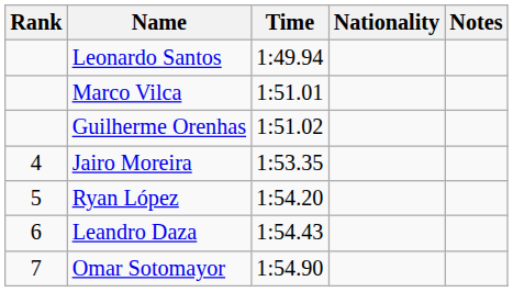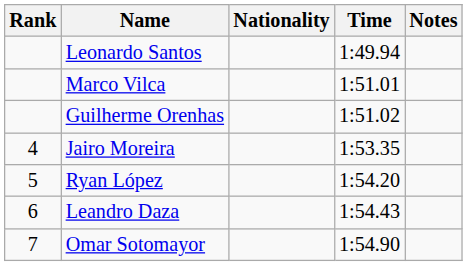 <table class="wikitable sortable" style="text-align:center">
 <tr>
 <th>Rank</th>
 <th>Name</th>
+<th>Nationality</th>
 <th>Time</th>
-<th>Nationality</th>
 <th>Notes</th>
 </tr>
 <tr>
 <td></td>
 <td align=left><a href='#'>Leonardo Santos</a></td>
+<td align=left></td>
 <td>1:49.94</td>
-<td align=left></td>
 <td></td>
 </tr>
 <tr>
 <td></td>
 <td align=left><a href='#'>Marco Vilca</a></td>
+<td align=left></td>
 <td>1:51.01</td>
-<td align=left></td>
 <td></td>
 </tr>
 <tr>
 <td></td>
 <td align=left><a href='#'>Guilherme Orenhas</a></td>
+<td align=left></td>
 <td>1:51.02</td>
-<td align=left></td>
 <td></td>
 </tr>
 <tr>
 <td>4</td>
 <td align=left><a href='#'>Jairo Moreira</a></td>
+<td align=left></td>
 <td>1:53.35</td>
-<td align=left></td>
 <td></td>
 </tr>
 <tr>
 <td>5</td>
 <td align=left><a href='#'>Ryan López</a></td>
+<td align=left></td>
 <td>1:54.20</td>
-<td align=left></td>
 <td></td>
 </tr>
 <tr>
 <td>6</td>
 <td align=left><a href='#'>Leandro Daza</a></td>
+<td align=left></td>
 <td>1:54.43</td>
-<td align=left></td>
 <td></td>
 </tr>
 <tr>
 <td>7</td>
 <td align=left><a href='#'>Omar Sotomayor</a></td>
+<td align=left></td>
 <td>1:54.90</td>
-<td align=left></td>
 <td></td>
 </tr>
 </table>
